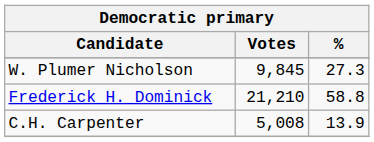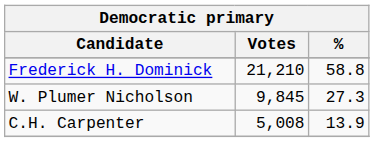 <table class="wikitable" align="left" style="margin: 1em 1em 1em 0; font-size: 95%;">
 <tr>
 <th colspan="3">Democratic primary</th>
 </tr>
 <tr>
 <th colspan="1" style="width: 170px">Candidate</th>
 <th style="width: 50px">Votes</th>
 <th style="width: 40px">%</th>
 </tr>
 <tr>
 </tr>
 <tr>
+<td><a href='#'>Frederick H. Dominick</a></td>
+<td align="right">21,210</td>
+<td align="right">58.8</td>
+</tr>
+<tr>
 <td>W. Plumer Nicholson</td>
 <td align="right">9,845</td>
 <td align="right">27.3</td>
-</tr>
-<tr>
-<td><a href='#'>Frederick H. Dominick</a></td>
-<td align="right">21,210</td>
-<td align="right">58.8</td>
 </tr>
 <tr>
 <td>C.H. Carpenter</td>
 <td align="right">5,008</td>
 <td align="right">13.9</td>
 </tr>
 <tr>
 </tr>
 </table>
